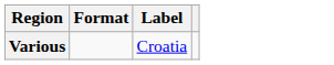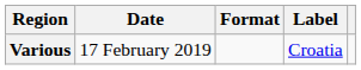 <table class="wikitable plainrowheaders">
 <tr>
 <th scope="col">Region</th>
+<th scope="col">Date</th>
 <th scope="col">Format</th>
 <th scope="col">Label</th>
 <th scope="col"></th>
 </tr>
 <tr>
 <th scope="row">Various</th>
+<td>17 February 2019</td>
 <td></td>
 <td><a href='#'>Croatia</a></td>
 <td style="text-align:center;"></td>
 </tr>
 </table>
